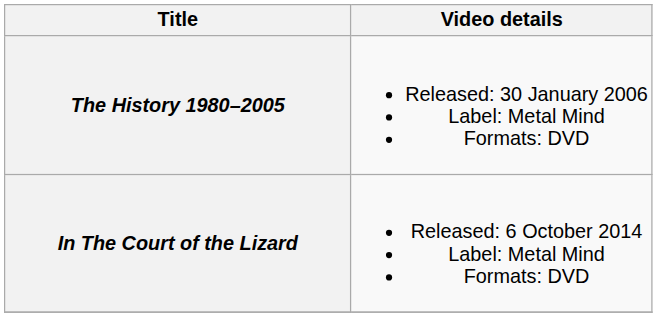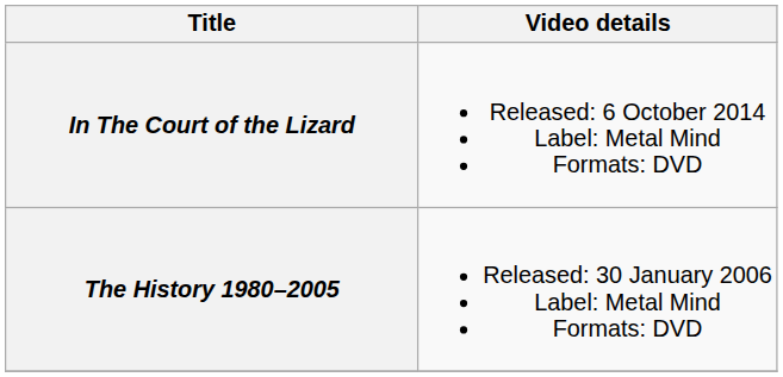 <table class="wikitable plainrowheaders" style="text-align:center;">
 <tr>
 <th scope="col" style="width:17em;">Title</th>
 <th scope="col">Video details</th>
 </tr>
 <tr>
+<th scope="row"><em>In The Court of the Lizard</em></th>
+<td><br><ul><li>Released: 6 October 2014</li><li>Label: Metal Mind</li><li>Formats: DVD</li></ul></td>
+</tr>
+<tr>
 <th scope="row"><em>The History 1980–2005</em></th>
 <td><br><ul><li>Released: 30 January 2006</li><li>Label:  Metal Mind</li><li>Formats: DVD</li></ul></td>
 </tr>
 <tr>
-<th scope="row"><em>In The Court of the Lizard</em></th>
-<td><br><ul><li>Released: 6 October 2014</li><li>Label: Metal Mind</li><li>Formats: DVD</li></ul></td>
-</tr>
-<tr>
 </tr>
 </table>
